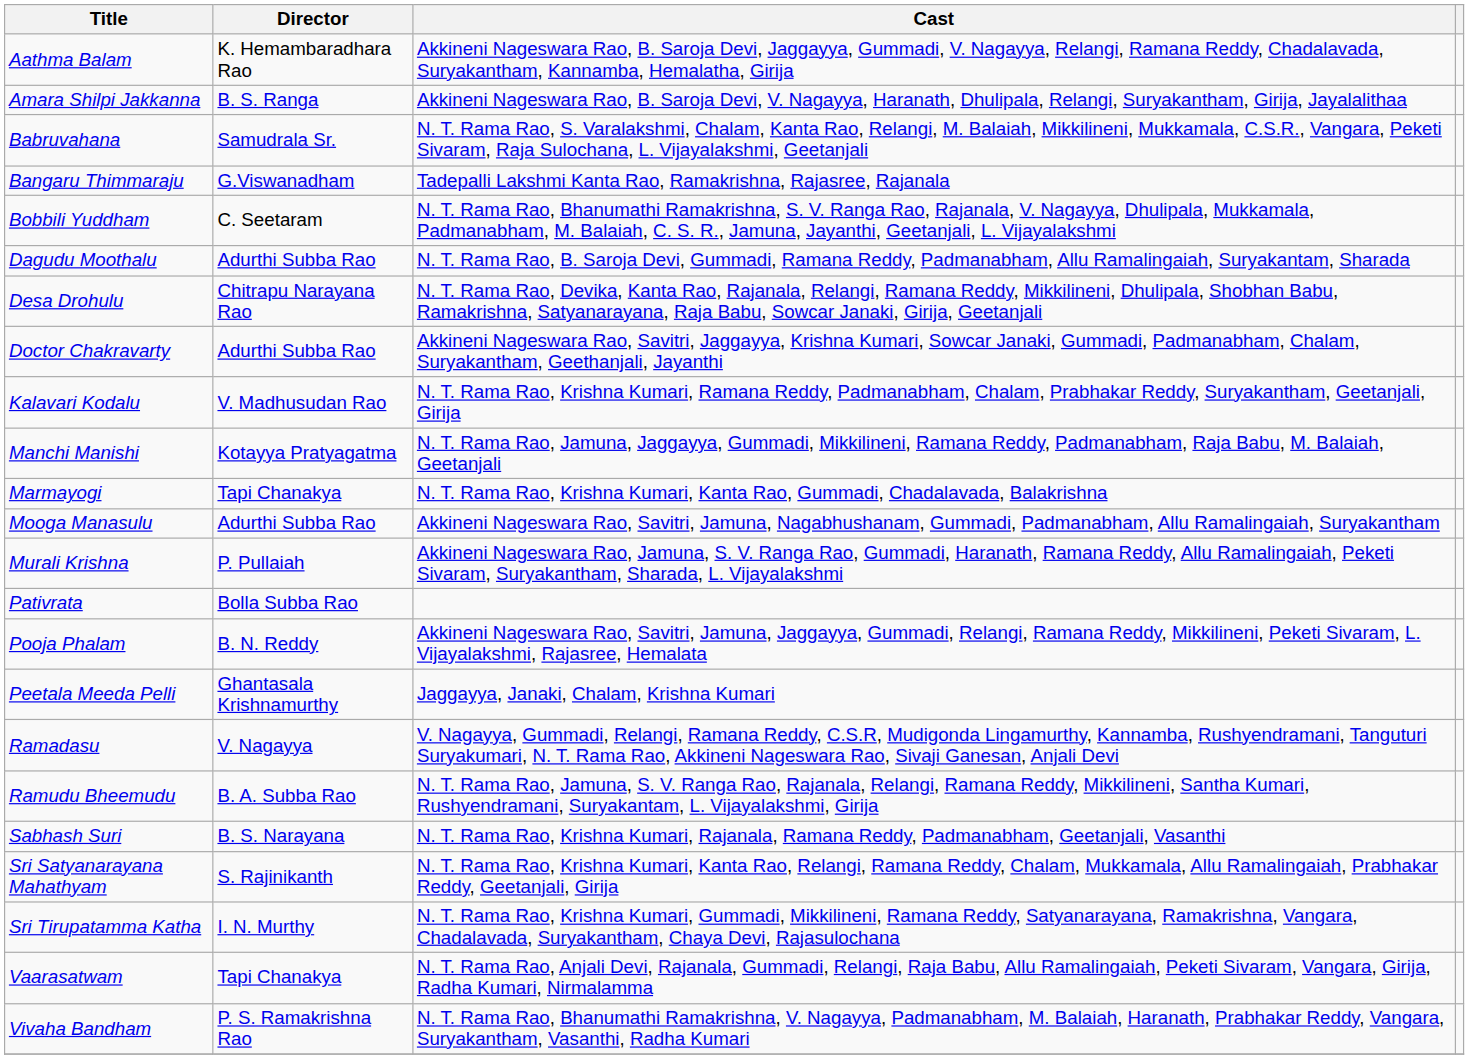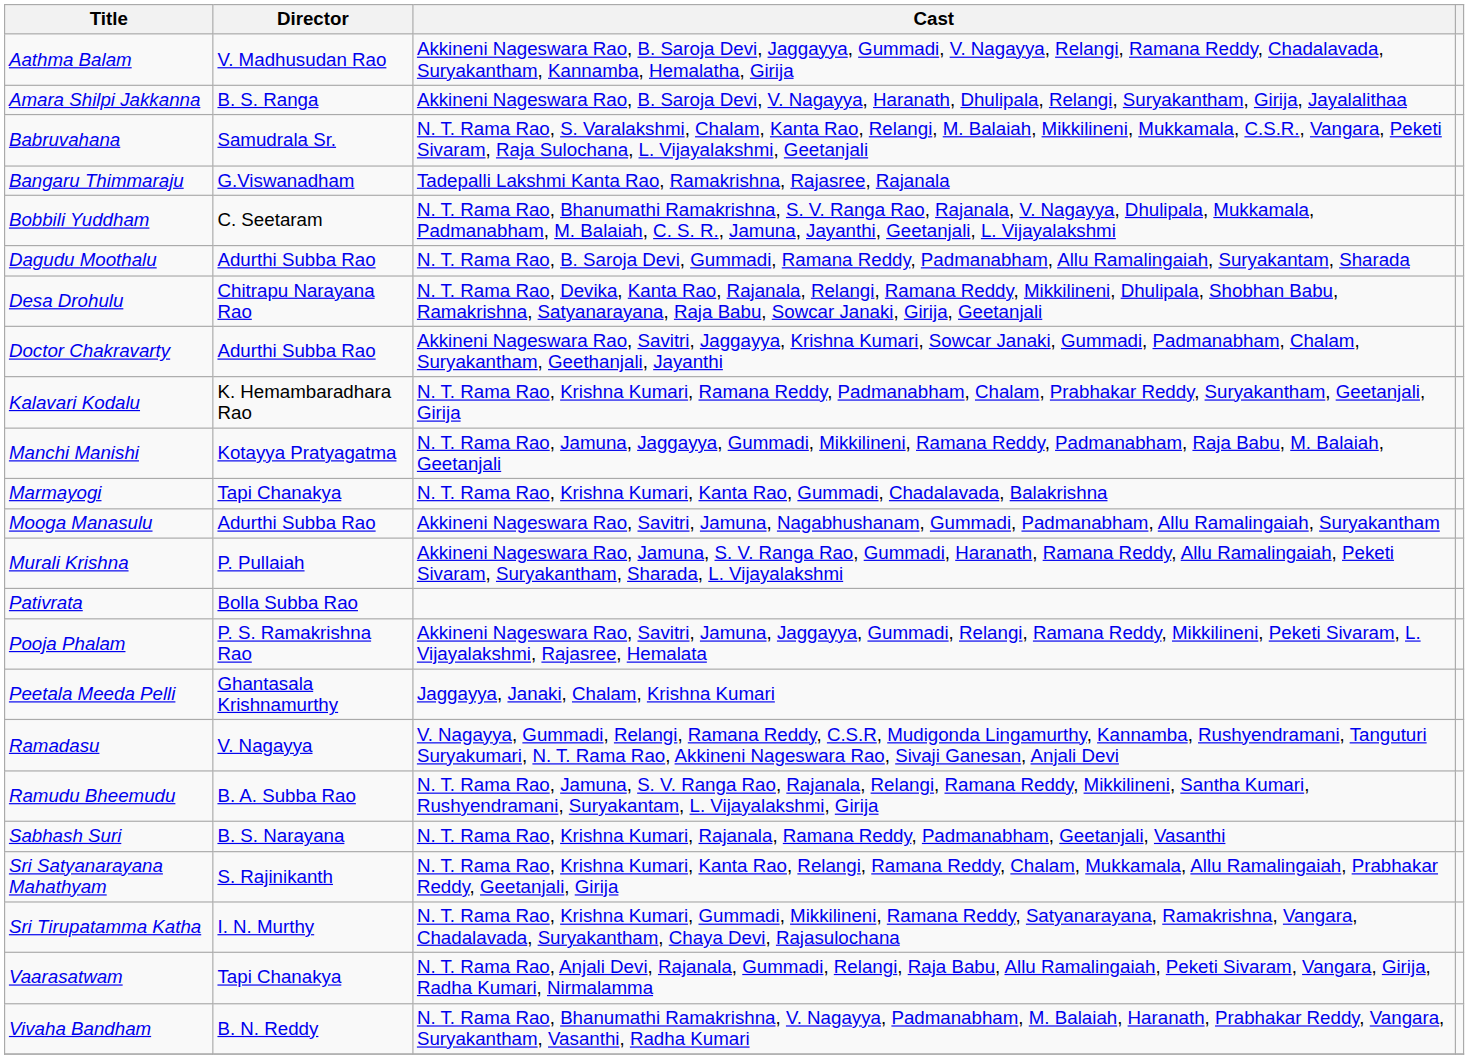 <table class="wikitable">
 <tr>
 <th>Title</th>
 <th>Director</th>
 <th>Cast</th>
 <th></th>
 </tr>
 <tr>
 <td><em><a href='#'>Aathma Balam</a></em></td>
-<td>K. Hemambaradhara Rao</td>
+<td><a href='#'>V. Madhusudan Rao</a></td>
 <td><a href='#'>Akkineni Nageswara Rao</a>, <a href='#'>B. Saroja Devi</a>, <a href='#'>Jaggayya</a>, <a href='#'>Gummadi</a>, <a href='#'>V. Nagayya</a>, <a href='#'>Relangi</a>, <a href='#'>Ramana Reddy</a>, <a href='#'>Chadalavada</a>, <a href='#'>Suryakantham</a>, <a href='#'>Kannamba</a>, <a href='#'>Hemalatha</a>, <a href='#'>Girija</a></td>
 <td></td>
 </tr>
 <tr>
 <td><em><a href='#'>Amara Shilpi Jakkanna</a></em></td>
 <td><a href='#'>B. S. Ranga</a></td>
 <td><a href='#'>Akkineni Nageswara Rao</a>, <a href='#'>B. Saroja Devi</a>, <a href='#'>V. Nagayya</a>, <a href='#'>Haranath</a>, <a href='#'>Dhulipala</a>, <a href='#'>Relangi</a>, <a href='#'>Suryakantham</a>, <a href='#'>Girija</a>, <a href='#'>Jayalalithaa</a></td>
 <td></td>
 </tr>
 <tr>
 <td><em><a href='#'>Babruvahana</a></em></td>
 <td><a href='#'>Samudrala Sr.</a></td>
 <td><a href='#'>N. T. Rama Rao</a>, <a href='#'>S. Varalakshmi</a>, <a href='#'>Chalam</a>, <a href='#'>Kanta Rao</a>, <a href='#'>Relangi</a>, <a href='#'>M. Balaiah</a>, <a href='#'>Mikkilineni</a>, <a href='#'>Mukkamala</a>, <a href='#'>C.S.R.</a>, <a href='#'>Vangara</a>, <a href='#'>Peketi Sivaram</a>, <a href='#'>Raja Sulochana</a>, <a href='#'>L. Vijayalakshmi</a>, <a href='#'>Geetanjali</a></td>
 <td></td>
 </tr>
 <tr>
 <td><em><a href='#'>Bangaru Thimmaraju</a></em></td>
 <td><a href='#'>G.Viswanadham</a></td>
 <td><a href='#'>Tadepalli Lakshmi Kanta Rao</a>, <a href='#'>Ramakrishna</a>, <a href='#'>Rajasree</a>, <a href='#'>Rajanala</a></td>
 <td></td>
 </tr>
 <tr>
 <td><em><a href='#'>Bobbili Yuddham</a></em></td>
 <td>C. Seetaram</td>
 <td><a href='#'>N. T. Rama Rao</a>, <a href='#'>Bhanumathi Ramakrishna</a>, <a href='#'>S. V. Ranga Rao</a>, <a href='#'>Rajanala</a>, <a href='#'>V. Nagayya</a>, <a href='#'>Dhulipala</a>, <a href='#'>Mukkamala</a>, <a href='#'>Padmanabham</a>, <a href='#'>M. Balaiah</a>, <a href='#'>C. S. R.</a>, <a href='#'>Jamuna</a>, <a href='#'>Jayanthi</a>, <a href='#'>Geetanjali</a>, <a href='#'>L. Vijayalakshmi</a></td>
 <td></td>
 </tr>
 <tr>
 <td><em><a href='#'>Dagudu Moothalu</a></em></td>
 <td><a href='#'>Adurthi Subba Rao</a></td>
 <td><a href='#'>N. T. Rama Rao</a>, <a href='#'>B. Saroja Devi</a>, <a href='#'>Gummadi</a>, <a href='#'>Ramana Reddy</a>, <a href='#'>Padmanabham</a>, <a href='#'>Allu Ramalingaiah</a>, <a href='#'>Suryakantam</a>, <a href='#'>Sharada</a></td>
 <td></td>
 </tr>
 <tr>
 <td><em><a href='#'>Desa Drohulu</a></em></td>
 <td><a href='#'>Chitrapu Narayana Rao</a></td>
 <td><a href='#'>N. T. Rama Rao</a>, <a href='#'>Devika</a>, <a href='#'>Kanta Rao</a>, <a href='#'>Rajanala</a>, <a href='#'>Relangi</a>, <a href='#'>Ramana Reddy</a>, <a href='#'>Mikkilineni</a>, <a href='#'>Dhulipala</a>, <a href='#'>Shobhan Babu</a>, <a href='#'>Ramakrishna</a>, <a href='#'>Satyanarayana</a>, <a href='#'>Raja Babu</a>, <a href='#'>Sowcar Janaki</a>, <a href='#'>Girija</a>, <a href='#'>Geetanjali</a></td>
 <td></td>
 </tr>
 <tr>
 <td><em><a href='#'>Doctor Chakravarty</a></em></td>
 <td><a href='#'>Adurthi Subba Rao</a></td>
 <td><a href='#'>Akkineni Nageswara Rao</a>, <a href='#'>Savitri</a>, <a href='#'>Jaggayya</a>, <a href='#'>Krishna Kumari</a>, <a href='#'>Sowcar Janaki</a>, <a href='#'>Gummadi</a>, <a href='#'>Padmanabham</a>, <a href='#'>Chalam</a>, <a href='#'>Suryakantham</a>, <a href='#'>Geethanjali</a>, <a href='#'>Jayanthi</a></td>
 <td></td>
 </tr>
 <tr>
 <td><em><a href='#'>Kalavari Kodalu</a></em></td>
-<td><a href='#'>V. Madhusudan Rao</a></td>
+<td>K. Hemambaradhara Rao</td>
 <td><a href='#'>N. T. Rama Rao</a>, <a href='#'>Krishna Kumari</a>, <a href='#'>Ramana Reddy</a>, <a href='#'>Padmanabham</a>, <a href='#'>Chalam</a>, <a href='#'>Prabhakar Reddy</a>, <a href='#'>Suryakantham</a>, <a href='#'>Geetanjali</a>, <a href='#'>Girija</a></td>
 <td></td>
 </tr>
 <tr>
 <td><em><a href='#'>Manchi Manishi</a></em></td>
 <td><a href='#'>Kotayya Pratyagatma</a></td>
 <td><a href='#'>N. T. Rama Rao</a>, <a href='#'>Jamuna</a>, <a href='#'>Jaggayya</a>, <a href='#'>Gummadi</a>, <a href='#'>Mikkilineni</a>, <a href='#'>Ramana Reddy</a>, <a href='#'>Padmanabham</a>, <a href='#'>Raja Babu</a>, <a href='#'>M. Balaiah</a>, <a href='#'>Geetanjali</a></td>
 <td></td>
 </tr>
 <tr>
 <td><em><a href='#'>Marmayogi</a></em></td>
 <td><a href='#'>Tapi Chanakya</a></td>
 <td><a href='#'>N. T. Rama Rao</a>, <a href='#'>Krishna Kumari</a>, <a href='#'>Kanta Rao</a>, <a href='#'>Gummadi</a>, <a href='#'>Chadalavada</a>, <a href='#'>Balakrishna</a></td>
 <td></td>
 </tr>
 <tr>
 <td><em><a href='#'>Mooga Manasulu</a></em></td>
 <td><a href='#'>Adurthi Subba Rao</a></td>
 <td><a href='#'>Akkineni Nageswara Rao</a>, <a href='#'>Savitri</a>, <a href='#'>Jamuna</a>, <a href='#'>Nagabhushanam</a>, <a href='#'>Gummadi</a>, <a href='#'>Padmanabham</a>, <a href='#'>Allu Ramalingaiah</a>, <a href='#'>Suryakantham</a></td>
 <td></td>
 </tr>
 <tr>
 <td><em><a href='#'>Murali Krishna</a></em></td>
 <td><a href='#'>P. Pullaiah</a></td>
 <td><a href='#'>Akkineni Nageswara Rao</a>, <a href='#'>Jamuna</a>, <a href='#'>S. V. Ranga Rao</a>, <a href='#'>Gummadi</a>, <a href='#'>Haranath</a>, <a href='#'>Ramana Reddy</a>, <a href='#'>Allu Ramalingaiah</a>, <a href='#'>Peketi Sivaram</a>, <a href='#'>Suryakantham</a>, <a href='#'>Sharada</a>, <a href='#'>L. Vijayalakshmi</a></td>
 <td></td>
 </tr>
 <tr>
 <td><em><a href='#'>Pativrata</a></em></td>
 <td><a href='#'>Bolla Subba Rao</a></td>
 <td></td>
 <td></td>
 </tr>
 <tr>
 <td><em><a href='#'>Pooja Phalam</a></em></td>
-<td><a href='#'>B. N. Reddy</a></td>
+<td><a href='#'>P. S. Ramakrishna Rao</a></td>
 <td><a href='#'>Akkineni Nageswara Rao</a>, <a href='#'>Savitri</a>, <a href='#'>Jamuna</a>, <a href='#'>Jaggayya</a>, <a href='#'>Gummadi</a>, <a href='#'>Relangi</a>, <a href='#'>Ramana Reddy</a>, <a href='#'>Mikkilineni</a>, <a href='#'>Peketi Sivaram</a>, <a href='#'>L. Vijayalakshmi</a>, <a href='#'>Rajasree</a>, <a href='#'>Hemalata</a></td>
 <td></td>
 </tr>
 <tr>
 <td><em><a href='#'>Peetala Meeda Pelli</a></em></td>
 <td><a href='#'>Ghantasala Krishnamurthy</a></td>
 <td><a href='#'>Jaggayya</a>, <a href='#'>Janaki</a>, <a href='#'>Chalam</a>, <a href='#'>Krishna Kumari</a></td>
 <td></td>
 </tr>
 <tr>
 <td><em><a href='#'>Ramadasu</a></em></td>
 <td><a href='#'>V. Nagayya</a></td>
 <td><a href='#'>V. Nagayya</a>, <a href='#'>Gummadi</a>, <a href='#'>Relangi</a>, <a href='#'>Ramana Reddy</a>, <a href='#'>C.S.R</a>, <a href='#'>Mudigonda Lingamurthy</a>, <a href='#'>Kannamba</a>, <a href='#'>Rushyendramani</a>, <a href='#'>Tanguturi Suryakumari</a>, <a href='#'>N. T. Rama Rao</a>, <a href='#'>Akkineni Nageswara Rao</a>, <a href='#'>Sivaji Ganesan</a>, <a href='#'>Anjali Devi</a></td>
 <td></td>
 </tr>
 <tr>
 <td><em><a href='#'>Ramudu Bheemudu</a></em></td>
 <td><a href='#'>B. A. Subba Rao</a></td>
 <td><a href='#'>N. T. Rama Rao</a>, <a href='#'>Jamuna</a>, <a href='#'>S. V. Ranga Rao</a>, <a href='#'>Rajanala</a>, <a href='#'>Relangi</a>, <a href='#'>Ramana Reddy</a>, <a href='#'>Mikkilineni</a>, <a href='#'>Santha Kumari</a>, <a href='#'>Rushyendramani</a>, <a href='#'>Suryakantam</a>, <a href='#'>L. Vijayalakshmi</a>, <a href='#'>Girija</a></td>
 <td></td>
 </tr>
 <tr>
 <td><em><a href='#'>Sabhash Suri</a></em></td>
 <td><a href='#'>B. S. Narayana</a></td>
 <td><a href='#'>N. T. Rama Rao</a>, <a href='#'>Krishna Kumari</a>, <a href='#'>Rajanala</a>, <a href='#'>Ramana Reddy</a>, <a href='#'>Padmanabham</a>, <a href='#'>Geetanjali</a>, <a href='#'>Vasanthi</a></td>
 <td></td>
 </tr>
 <tr>
 <td><em><a href='#'>Sri Satyanarayana Mahathyam</a></em></td>
 <td><a href='#'>S. Rajinikanth</a></td>
 <td><a href='#'>N. T. Rama Rao</a>, <a href='#'>Krishna Kumari</a>, <a href='#'>Kanta Rao</a>, <a href='#'>Relangi</a>, <a href='#'>Ramana Reddy</a>, <a href='#'>Chalam</a>, <a href='#'>Mukkamala</a>, <a href='#'>Allu Ramalingaiah</a>, <a href='#'>Prabhakar Reddy</a>, <a href='#'>Geetanjali</a>, <a href='#'>Girija</a></td>
 <td></td>
 </tr>
 <tr>
 <td><em><a href='#'>Sri Tirupatamma Katha</a></em></td>
 <td><a href='#'>I. N. Murthy</a></td>
 <td><a href='#'>N. T. Rama Rao</a>, <a href='#'>Krishna Kumari</a>, <a href='#'>Gummadi</a>, <a href='#'>Mikkilineni</a>, <a href='#'>Ramana Reddy</a>, <a href='#'>Satyanarayana</a>, <a href='#'>Ramakrishna</a>, <a href='#'>Vangara</a>, <a href='#'>Chadalavada</a>, <a href='#'>Suryakantham</a>, <a href='#'>Chaya Devi</a>, <a href='#'>Rajasulochana</a></td>
 <td></td>
 </tr>
 <tr>
 <td><em><a href='#'>Vaarasatwam</a></em></td>
 <td><a href='#'>Tapi Chanakya</a></td>
 <td><a href='#'>N. T. Rama Rao</a>, <a href='#'>Anjali Devi</a>, <a href='#'>Rajanala</a>, <a href='#'>Gummadi</a>, <a href='#'>Relangi</a>, <a href='#'>Raja Babu</a>, <a href='#'>Allu Ramalingaiah</a>, <a href='#'>Peketi Sivaram</a>, <a href='#'>Vangara</a>, <a href='#'>Girija</a>, <a href='#'>Radha Kumari</a>, <a href='#'>Nirmalamma</a></td>
 <td></td>
 </tr>
 <tr>
 <td><em><a href='#'>Vivaha Bandham</a></em></td>
-<td><a href='#'>P. S. Ramakrishna Rao</a></td>
+<td><a href='#'>B. N. Reddy</a></td>
 <td><a href='#'>N. T. Rama Rao</a>, <a href='#'>Bhanumathi Ramakrishna</a>, <a href='#'>V. Nagayya</a>, <a href='#'>Padmanabham</a>, <a href='#'>M. Balaiah</a>, <a href='#'>Haranath</a>, <a href='#'>Prabhakar Reddy</a>, <a href='#'>Vangara</a>, <a href='#'>Suryakantham</a>, <a href='#'>Vasanthi</a>, <a href='#'>Radha Kumari</a></td>
 <td></td>
 </tr>
 <tr>
 </tr>
 </table>
